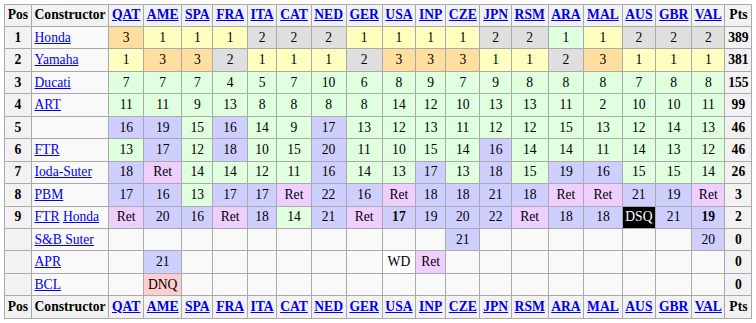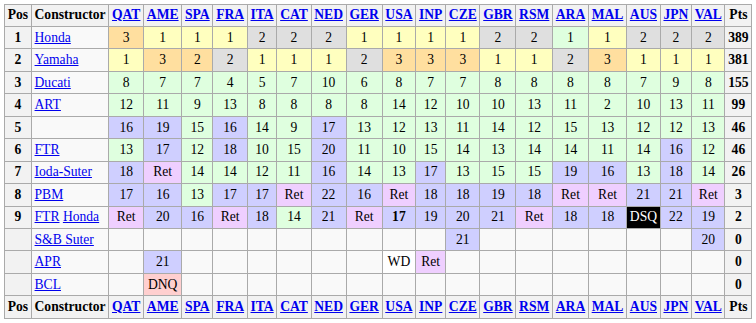 <table class="wikitable" style="font-size: 85%; text-align:center">
 <tr valign="top">
 <th valign="middle">Pos</th>
 <th valign="middle">Constructor</th>
 <th><a href='#'>QAT</a><br></th>
 <th><a href='#'>AME</a><br></th>
 <th><a href='#'>SPA</a><br></th>
 <th><a href='#'>FRA</a><br></th>
 <th><a href='#'>ITA</a><br></th>
 <th><a href='#'>CAT</a><br></th>
 <th><a href='#'>NED</a><br></th>
 <th><a href='#'>GER</a><br></th>
 <th><a href='#'>USA</a><br></th>
 <th><a href='#'>INP</a><br></th>
 <th><a href='#'>CZE</a><br></th>
-<th><a href='#'>JPN</a><br></th>
+<th><a href='#'>GBR</a><br></th>
 <th><a href='#'>RSM</a><br></th>
 <th><a href='#'>ARA</a><br></th>
 <th><a href='#'>MAL</a><br></th>
 <th><a href='#'>AUS</a><br></th>
-<th><a href='#'>GBR</a><br></th>
+<th><a href='#'>JPN</a><br></th>
 <th><a href='#'>VAL</a><br></th>
 <th valign="middle">Pts</th>
 </tr>
 <tr>
 <th>1</th>
 <td align="left"> <a href='#'>Honda</a></td>
 <td style="background:#ffdf9f;">3</td>
 <td style="background:#FFFFBF;">1</td>
 <td style="background:#FFFFBF;">1</td>
 <td style="background:#FFFFBF;">1</td>
 <td style="background:#dfdfdf;">2</td>
 <td style="background:#dfdfdf;">2</td>
 <td style="background:#dfdfdf;">2</td>
 <td style="background:#FFFFBF;">1</td>
 <td style="background:#FFFFBF;">1</td>
 <td style="background:#FFFFBF;">1</td>
 <td style="background:#FFFFBF;">1</td>
 <td style="background:#dfdfdf;">2</td>
 <td style="background:#dfdfdf;">2</td>
 <td style="background:#dfffdf;">1</td>
 <td style="background:#FFFFBF;">1</td>
 <td style="background:#dfdfdf;">2</td>
 <td style="background:#dfdfdf;">2</td>
 <td style="background:#dfdfdf;">2</td>
 <th>389</th>
 </tr>
 <tr>
 <th>2</th>
 <td align="left"> <a href='#'>Yamaha</a></td>
 <td style="background:#FFFFBF;">1</td>
 <td style="background:#ffdf9f;">3</td>
-<td style="background:#ffdf9f;">3</td>
+<td style="background:#ffdf9f;">2</td>
 <td style="background:#dfdfdf;">2</td>
 <td style="background:#FFFFBF;">1</td>
 <td style="background:#FFFFBF;">1</td>
 <td style="background:#FFFFBF;">1</td>
 <td style="background:#dfdfdf;">2</td>
 <td style="background:#ffdf9f;">3</td>
 <td style="background:#ffdf9f;">3</td>
 <td style="background:#ffdf9f;">3</td>
 <td style="background:#FFFFBF;">1</td>
 <td style="background:#FFFFBF;">1</td>
 <td style="background:#dfdfdf;">2</td>
 <td style="background:#ffdf9f;">3</td>
 <td style="background:#FFFFBF;">1</td>
 <td style="background:#FFFFBF;">1</td>
 <td style="background:#FFFFBF;">1</td>
 <th>381</th>
 </tr>
 <tr>
 <th>3</th>
 <td align="left"> <a href='#'>Ducati</a></td>
-<td style="background:#dfffdf;">7</td>
+<td style="background:#dfffdf;">8</td>
 <td style="background:#dfffdf;">7</td>
 <td style="background:#dfffdf;">7</td>
 <td style="background:#dfffdf;">4</td>
 <td style="background:#dfffdf;">5</td>
 <td style="background:#dfffdf;">7</td>
 <td style="background:#dfffdf;">10</td>
 <td style="background:#dfffdf;">6</td>
 <td style="background:#dfffdf;">8</td>
-<td style="background:#dfffdf;">9</td>
 <td style="background:#dfffdf;">7</td>
-<td style="background:#dfffdf;">9</td>
+<td style="background:#dfffdf;">7</td>
+<td style="background:#dfffdf;">8</td>
 <td style="background:#dfffdf;">8</td>
 <td style="background:#dfffdf;">8</td>
 <td style="background:#dfffdf;">8</td>
 <td style="background:#dfffdf;">7</td>
-<td style="background:#dfffdf;">8</td>
+<td style="background:#dfffdf;">9</td>
 <td style="background:#dfffdf;">8</td>
 <th>155</th>
 </tr>
 <tr>
 <th>4</th>
 <td align="left"> <a href='#'>ART</a></td>
-<td style="background:#dfffdf;">11</td>
+<td style="background:#dfffdf;">12</td>
 <td style="background:#dfffdf;">11</td>
 <td style="background:#dfffdf;">9</td>
 <td style="background:#dfffdf;">13</td>
 <td style="background:#dfffdf;">8</td>
 <td style="background:#dfffdf;">8</td>
 <td style="background:#dfffdf;">8</td>
 <td style="background:#dfffdf;">8</td>
 <td style="background:#dfffdf;">14</td>
 <td style="background:#dfffdf;">12</td>
 <td style="background:#dfffdf;">10</td>
-<td style="background:#dfffdf;">13</td>
+<td style="background:#dfffdf;">10</td>
 <td style="background:#dfffdf;">13</td>
 <td style="background:#dfffdf;">11</td>
 <td style="background:#dfffdf;">2</td>
 <td style="background:#dfffdf;">10</td>
-<td style="background:#dfffdf;">10</td>
+<td style="background:#dfffdf;">13</td>
 <td style="background:#dfffdf;">11</td>
 <th>99</th>
 </tr>
 <tr>
 <th>5</th>
 <td align="left"></td>
 <td style="background:#cfcfff;">16</td>
 <td style="background:#cfcfff;">19</td>
 <td style="background:#dfffdf;">15</td>
 <td style="background:#cfcfff;">16</td>
 <td style="background:#dfffdf;">14</td>
 <td style="background:#dfffdf;">9</td>
 <td style="background:#cfcfff;">17</td>
 <td style="background:#dfffdf;">13</td>
 <td style="background:#dfffdf;">12</td>
 <td style="background:#dfffdf;">13</td>
 <td style="background:#dfffdf;">11</td>
-<td style="background:#dfffdf;">12</td>
+<td style="background:#dfffdf;">14</td>
 <td style="background:#dfffdf;">12</td>
 <td style="background:#dfffdf;">15</td>
 <td style="background:#dfffdf;">13</td>
 <td style="background:#dfffdf;">12</td>
-<td style="background:#dfffdf;">14</td>
+<td style="background:#dfffdf;">12</td>
 <td style="background:#dfffdf;">13</td>
 <th>46</th>
 </tr>
 <tr>
 <th>6</th>
 <td align="left"> <a href='#'>FTR</a></td>
 <td style="background:#dfffdf;">13</td>
 <td style="background:#cfcfff;">17</td>
 <td style="background:#dfffdf;">12</td>
 <td style="background:#cfcfff;">18</td>
 <td style="background:#dfffdf;">10</td>
 <td style="background:#dfffdf;">15</td>
 <td style="background:#cfcfff;">20</td>
 <td style="background:#dfffdf;">11</td>
 <td style="background:#dfffdf;">10</td>
 <td style="background:#dfffdf;">15</td>
 <td style="background:#dfffdf;">14</td>
-<td style="background:#cfcfff;">16</td>
+<td style="background:#dfffdf;">13</td>
 <td style="background:#dfffdf;">14</td>
 <td style="background:#dfffdf;">14</td>
 <td style="background:#dfffdf;">11</td>
 <td style="background:#dfffdf;">14</td>
-<td style="background:#dfffdf;">13</td>
+<td style="background:#cfcfff;">16</td>
 <td style="background:#dfffdf;">12</td>
 <th>46</th>
 </tr>
 <tr>
 <th>7</th>
 <td align="left"> <a href='#'>Ioda-Suter</a></td>
 <td style="background:#cfcfff;">18</td>
 <td style="background:#efcfff;">Ret</td>
 <td style="background:#dfffdf;">14</td>
 <td style="background:#dfffdf;">14</td>
 <td style="background:#dfffdf;">12</td>
 <td style="background:#dfffdf;">11</td>
 <td style="background:#cfcfff;">16</td>
 <td style="background:#dfffdf;">14</td>
 <td style="background:#dfffdf;">13</td>
 <td style="background:#cfcfff;">17</td>
 <td style="background:#dfffdf;">13</td>
-<td style="background:#cfcfff;">18</td>
+<td style="background:#dfffdf;">15</td>
 <td style="background:#dfffdf;">15</td>
 <td style="background:#cfcfff;">19</td>
 <td style="background:#cfcfff;">16</td>
-<td style="background:#dfffdf;">15</td>
-<td style="background:#dfffdf;">15</td>
+<td style="background:#dfffdf;">13</td>
+<td style="background:#cfcfff;">18</td>
 <td style="background:#dfffdf;">14</td>
 <th>26</th>
 </tr>
 <tr>
 <th>8</th>
 <td align="left"> <a href='#'>PBM</a></td>
 <td style="background:#cfcfff;">17</td>
 <td style="background:#cfcfff;">16</td>
 <td style="background:#dfffdf;">13</td>
 <td style="background:#cfcfff;">17</td>
 <td style="background:#cfcfff;">17</td>
 <td style="background:#efcfff;">Ret</td>
 <td style="background:#cfcfff;">22</td>
 <td style="background:#cfcfff;">16</td>
 <td style="background:#efcfff;">Ret</td>
 <td style="background:#cfcfff;">18</td>
 <td style="background:#cfcfff;">18</td>
-<td style="background:#cfcfff;">21</td>
+<td style="background:#cfcfff;">19</td>
 <td style="background:#cfcfff;">18</td>
 <td style="background:#efcfff;">Ret</td>
 <td style="background:#efcfff;">Ret</td>
 <td style="background:#cfcfff;">21</td>
-<td style="background:#cfcfff;">19</td>
+<td style="background:#cfcfff;">21</td>
 <td style="background:#efcfff;">Ret</td>
 <th>3</th>
 </tr>
 <tr>
 <th>9</th>
 <td align="left"> <a href='#'>FTR</a> <a href='#'>Honda</a></td>
 <td style="background:#efcfff;">Ret</td>
 <td style="background:#cfcfff;">20</td>
 <td style="background:#cfcfff;">16</td>
 <td style="background:#efcfff;">Ret</td>
 <td style="background:#cfcfff;">18</td>
 <td style="background:#dfffdf;">14</td>
 <td style="background:#cfcfff;">21</td>
 <td style="background:#efcfff;">Ret</td>
 <td style="background:#cfcfff;"><strong>17</strong></td>
 <td style="background:#cfcfff;">19</td>
 <td style="background:#cfcfff;">20</td>
-<td style="background:#cfcfff;">22</td>
+<td style="background:#cfcfff;">21</td>
 <td style="background:#efcfff;">Ret</td>
 <td style="background:#cfcfff;">18</td>
 <td style="background:#cfcfff;">18</td>
 <td style="background:black; color:white;">DSQ</td>
-<td style="background:#cfcfff;">21</td>
-<td style="background:#cfcfff;"><strong>19</strong></td>
+<td style="background:#cfcfff;">22</td>
+<td style="background:#cfcfff;">19</td>
 <th>2</th>
 </tr>
 <tr>
 <th></th>
 <td align="left"> <a href='#'>S&B Suter</a></td>
 <td></td>
 <td></td>
 <td></td>
 <td></td>
 <td></td>
 <td></td>
 <td></td>
 <td></td>
 <td></td>
 <td></td>
 <td style="background:#cfcfff;">21</td>
 <td></td>
 <td></td>
 <td></td>
 <td></td>
 <td></td>
 <td></td>
 <td style="background:#cfcfff;">20</td>
 <th>0</th>
 </tr>
 <tr>
 <th></th>
 <td align="left"> <a href='#'>APR</a></td>
 <td></td>
 <td style="background:#cfcfff;">21</td>
 <td></td>
 <td></td>
 <td></td>
 <td></td>
 <td></td>
 <td></td>
 <td style="background:#fff;">WD</td>
 <td style="background:#efcfff;">Ret</td>
 <td></td>
 <td></td>
 <td></td>
 <td></td>
 <td></td>
 <td></td>
 <td></td>
 <td></td>
 <th>0</th>
 </tr>
 <tr>
 <th></th>
 <td align="left"> <a href='#'>BCL</a></td>
 <td></td>
 <td style="background:#ffcfcf;">DNQ</td>
 <td></td>
 <td></td>
 <td></td>
 <td></td>
 <td></td>
 <td></td>
 <td></td>
 <td></td>
 <td></td>
 <td></td>
 <td></td>
 <td></td>
 <td></td>
 <td></td>
 <td></td>
 <td></td>
 <th>0</th>
 </tr>
 <tr valign="top">
 <th valign="middle">Pos</th>
 <th valign="middle">Constructor</th>
 <th><a href='#'>QAT</a><br></th>
 <th><a href='#'>AME</a><br></th>
 <th><a href='#'>SPA</a><br></th>
 <th><a href='#'>FRA</a><br></th>
 <th><a href='#'>ITA</a><br></th>
 <th><a href='#'>CAT</a><br></th>
 <th><a href='#'>NED</a><br></th>
 <th><a href='#'>GER</a><br></th>
 <th><a href='#'>USA</a><br></th>
 <th><a href='#'>INP</a><br></th>
 <th><a href='#'>CZE</a><br></th>
-<th><a href='#'>JPN</a><br></th>
+<th><a href='#'>GBR</a><br></th>
 <th><a href='#'>RSM</a><br></th>
 <th><a href='#'>ARA</a><br></th>
 <th><a href='#'>MAL</a><br></th>
 <th><a href='#'>AUS</a><br></th>
-<th><a href='#'>GBR</a><br></th>
+<th><a href='#'>JPN</a><br></th>
 <th><a href='#'>VAL</a><br></th>
 <th valign="middle">Pts</th>
 </tr>
 </table>
